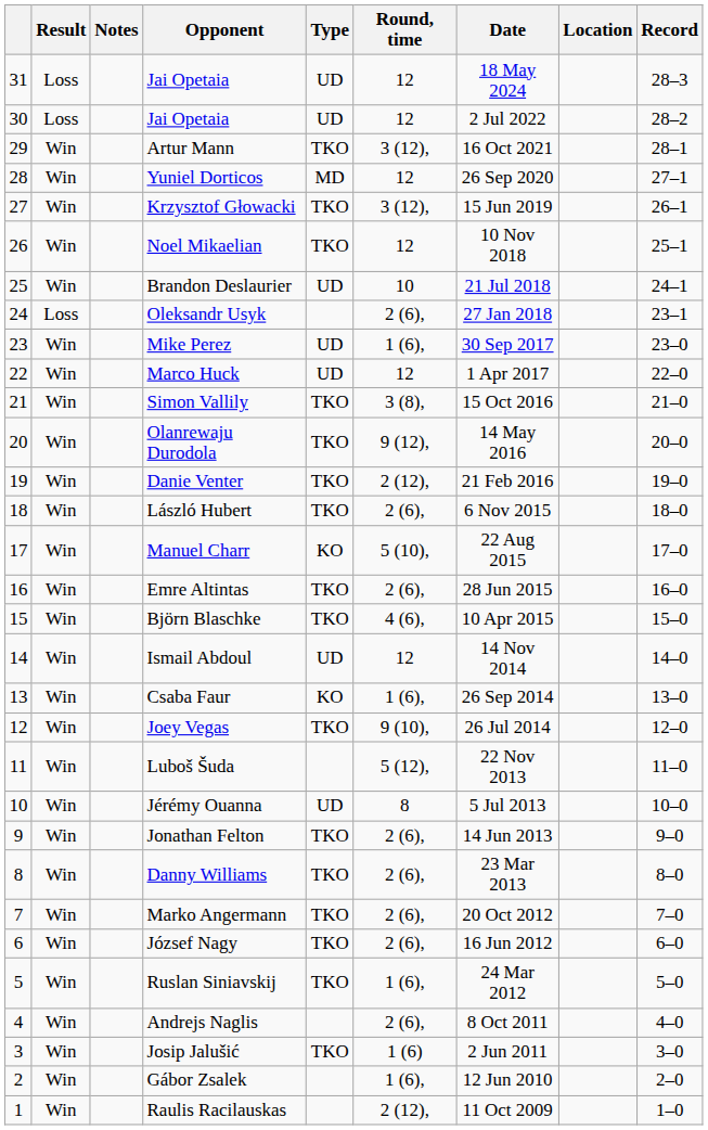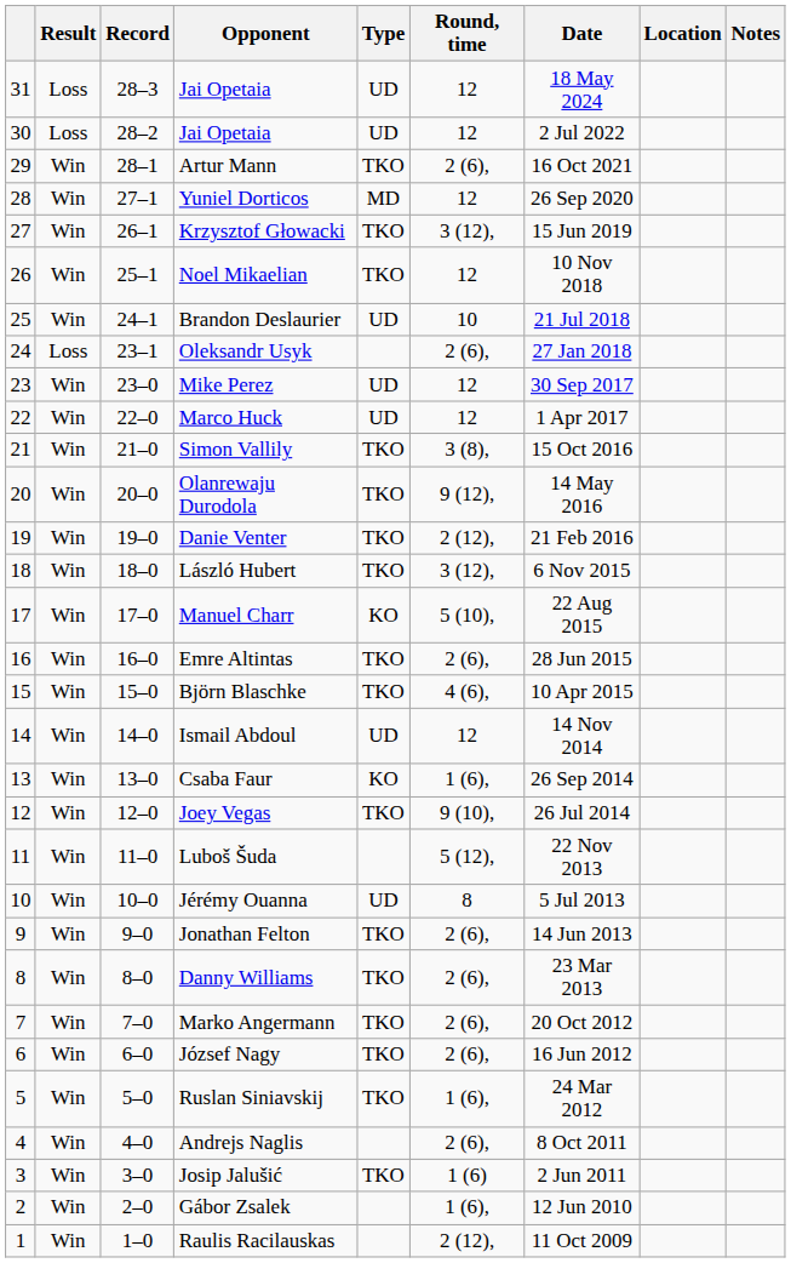 <table class=wikitable style=text-align:center>
 <tr>
 <th></th>
 <th>Result</th>
-<th>Notes</th>
+<th>Record</th>
 <th>Opponent</th>
 <th>Type</th>
 <th>Round, time</th>
 <th>Date</th>
 <th>Location</th>
-<th>Record</th>
+<th>Notes</th>
 </tr>
 <tr>
 <td>31</td>
 <td>Loss</td>
-<td style="text-align:left;"></td>
+<td>28–3</td>
 <td align=left><a href='#'>Jai Opetaia</a></td>
 <td>UD</td>
 <td>12</td>
 <td><a href='#'>18 May 2024</a></td>
 <td align=left></td>
-<td>28–3</td>
+<td style="text-align:left;"></td>
 </tr>
 <tr>
 <td>30</td>
 <td>Loss</td>
-<td align=left></td>
+<td>28–2</td>
 <td align=left><a href='#'>Jai Opetaia</a></td>
 <td>UD</td>
 <td>12</td>
 <td>2 Jul 2022</td>
 <td align=left></td>
-<td>28–2</td>
+<td align=left></td>
 </tr>
 <tr>
 <td>29</td>
 <td>Win</td>
-<td align=left></td>
+<td>28–1</td>
 <td align=left>Artur Mann</td>
 <td>TKO</td>
-<td>3 (12), </td>
+<td>2 (6), </td>
 <td>16 Oct 2021</td>
 <td align=left></td>
-<td>28–1</td>
+<td align=left></td>
 </tr>
 <tr>
 <td>28</td>
 <td>Win</td>
-<td align=left></td>
+<td>27–1</td>
 <td align=left><a href='#'>Yuniel Dorticos</a></td>
 <td>MD</td>
 <td>12</td>
 <td>26 Sep 2020</td>
 <td align=left></td>
-<td>27–1</td>
+<td align=left></td>
 </tr>
 <tr>
 <td>27</td>
 <td>Win</td>
-<td align=left></td>
+<td>26–1</td>
 <td align=left><a href='#'>Krzysztof Głowacki</a></td>
 <td>TKO</td>
 <td>3 (12), </td>
 <td>15 Jun 2019</td>
 <td align=left></td>
-<td>26–1</td>
+<td align=left></td>
 </tr>
 <tr>
 <td>26</td>
 <td>Win</td>
-<td align=left></td>
+<td>25–1</td>
 <td align=left><a href='#'>Noel Mikaelian</a></td>
 <td>TKO</td>
 <td>12</td>
 <td>10 Nov 2018</td>
 <td align=left></td>
-<td>25–1</td>
+<td align=left></td>
 </tr>
 <tr>
 <td>25</td>
 <td>Win</td>
-<td align=left></td>
+<td>24–1</td>
 <td align=left>Brandon Deslaurier</td>
 <td>UD</td>
 <td>10</td>
 <td><a href='#'>21 Jul 2018</a></td>
 <td align=left></td>
-<td>24–1</td>
+<td align=left></td>
 </tr>
 <tr>
 <td>24</td>
 <td>Loss</td>
-<td align=left></td>
+<td>23–1</td>
 <td align=left><a href='#'>Oleksandr Usyk</a></td>
 <td></td>
 <td>2 (6), </td>
 <td><a href='#'>27 Jan 2018</a></td>
 <td align=left></td>
-<td>23–1</td>
+<td align=left></td>
 </tr>
 <tr>
 <td>23</td>
 <td>Win</td>
-<td align=left></td>
+<td>23–0</td>
 <td align=left><a href='#'>Mike Perez</a></td>
 <td>UD</td>
-<td>1 (6), </td>
+<td>12</td>
 <td><a href='#'>30 Sep 2017</a></td>
 <td align=left></td>
-<td>23–0</td>
+<td align=left></td>
 </tr>
 <tr>
 <td>22</td>
 <td>Win</td>
-<td align=left></td>
+<td>22–0</td>
 <td align=left><a href='#'>Marco Huck</a></td>
 <td>UD</td>
 <td>12</td>
 <td>1 Apr 2017</td>
 <td align=left></td>
-<td>22–0</td>
+<td align=left></td>
 </tr>
 <tr>
 <td>21</td>
 <td>Win</td>
-<td align=left></td>
+<td>21–0</td>
 <td align=left><a href='#'>Simon Vallily</a></td>
 <td>TKO</td>
 <td>3 (8), </td>
 <td>15 Oct 2016</td>
 <td align=left></td>
-<td>21–0</td>
+<td align=left></td>
 </tr>
 <tr>
 <td>20</td>
 <td>Win</td>
-<td align=left></td>
+<td>20–0</td>
 <td align=left><a href='#'>Olanrewaju Durodola</a></td>
 <td>TKO</td>
 <td>9 (12), </td>
 <td>14 May 2016</td>
 <td align=left></td>
-<td>20–0</td>
+<td align=left></td>
 </tr>
 <tr>
 <td>19</td>
 <td>Win</td>
-<td align=left></td>
+<td>19–0</td>
 <td align=left><a href='#'>Danie Venter</a></td>
 <td>TKO</td>
 <td>2 (12), </td>
 <td>21 Feb 2016</td>
 <td align=left></td>
-<td>19–0</td>
+<td align=left></td>
 </tr>
 <tr>
 <td>18</td>
 <td>Win</td>
-<td align=left></td>
+<td>18–0</td>
 <td align=left>László Hubert</td>
 <td>TKO</td>
-<td>2 (6), </td>
+<td>3 (12), </td>
 <td>6 Nov 2015</td>
 <td align=left></td>
-<td>18–0</td>
+<td align=left></td>
 </tr>
 <tr>
 <td>17</td>
 <td>Win</td>
-<td align=left></td>
+<td>17–0</td>
 <td align=left><a href='#'>Manuel Charr</a></td>
 <td>KO</td>
 <td>5 (10), </td>
 <td>22 Aug 2015</td>
 <td align=left></td>
-<td>17–0</td>
+<td align=left></td>
 </tr>
 <tr>
 <td>16</td>
 <td>Win</td>
-<td align=left></td>
+<td>16–0</td>
 <td align=left>Emre Altintas</td>
 <td>TKO</td>
 <td>2 (6), </td>
 <td>28 Jun 2015</td>
 <td align=left></td>
-<td>16–0</td>
+<td align=left></td>
 </tr>
 <tr>
 <td>15</td>
 <td>Win</td>
-<td align=left></td>
+<td>15–0</td>
 <td align=left>Björn Blaschke</td>
 <td>TKO</td>
 <td>4 (6), </td>
 <td>10 Apr 2015</td>
 <td align=left></td>
-<td>15–0</td>
+<td align=left></td>
 </tr>
 <tr>
 <td>14</td>
 <td>Win</td>
-<td align=left></td>
+<td>14–0</td>
 <td align=left>Ismail Abdoul</td>
 <td>UD</td>
 <td>12</td>
 <td>14 Nov 2014</td>
 <td align=left></td>
-<td>14–0</td>
+<td align=left></td>
 </tr>
 <tr>
 <td>13</td>
 <td>Win</td>
-<td align=left></td>
+<td>13–0</td>
 <td align=left>Csaba Faur</td>
 <td>KO</td>
 <td>1 (6), </td>
 <td>26 Sep 2014</td>
 <td align=left></td>
-<td>13–0</td>
+<td align=left></td>
 </tr>
 <tr>
 <td>12</td>
 <td>Win</td>
-<td align=left></td>
+<td>12–0</td>
 <td align=left><a href='#'>Joey Vegas</a></td>
 <td>TKO</td>
 <td>9 (10), </td>
 <td>26 Jul 2014</td>
 <td align=left></td>
-<td>12–0</td>
+<td align=left></td>
 </tr>
 <tr>
 <td>11</td>
 <td>Win</td>
-<td align=left></td>
+<td>11–0</td>
 <td align=left>Luboš Šuda</td>
 <td></td>
 <td>5 (12), </td>
 <td>22 Nov 2013</td>
 <td align=left></td>
-<td>11–0</td>
+<td align=left></td>
 </tr>
 <tr>
 <td>10</td>
 <td>Win</td>
-<td align=left></td>
+<td>10–0</td>
 <td align=left>Jérémy Ouanna</td>
 <td>UD</td>
 <td>8</td>
 <td>5 Jul 2013</td>
 <td align=left></td>
-<td>10–0</td>
+<td align=left></td>
 </tr>
 <tr>
 <td>9</td>
 <td>Win</td>
-<td align=left></td>
+<td>9–0</td>
 <td align=left>Jonathan Felton</td>
 <td>TKO</td>
 <td>2 (6), </td>
 <td>14 Jun 2013</td>
 <td align=left></td>
-<td>9–0</td>
+<td align=left></td>
 </tr>
 <tr>
 <td>8</td>
 <td>Win</td>
-<td align=left></td>
+<td>8–0</td>
 <td align=left><a href='#'>Danny Williams</a></td>
 <td>TKO</td>
 <td>2 (6), </td>
 <td>23 Mar 2013</td>
 <td align=left></td>
-<td>8–0</td>
+<td align=left></td>
 </tr>
 <tr>
 <td>7</td>
 <td>Win</td>
-<td align=left></td>
+<td>7–0</td>
 <td align=left>Marko Angermann</td>
 <td>TKO</td>
 <td>2 (6), </td>
 <td>20 Oct 2012</td>
 <td align=left></td>
-<td>7–0</td>
+<td align=left></td>
 </tr>
 <tr>
 <td>6</td>
 <td>Win</td>
-<td align=left></td>
+<td>6–0</td>
 <td align=left>József Nagy</td>
 <td>TKO</td>
 <td>2 (6), </td>
 <td>16 Jun 2012</td>
 <td align=left></td>
-<td>6–0</td>
+<td align=left></td>
 </tr>
 <tr>
 <td>5</td>
 <td>Win</td>
-<td align=left></td>
+<td>5–0</td>
 <td align=left>Ruslan Siniavskij</td>
 <td>TKO</td>
 <td>1 (6), </td>
 <td>24 Mar 2012</td>
 <td align=left></td>
-<td>5–0</td>
+<td align=left></td>
 </tr>
 <tr>
 <td>4</td>
 <td>Win</td>
-<td align=left></td>
+<td>4–0</td>
 <td align=left>Andrejs Naglis</td>
 <td></td>
 <td>2 (6), </td>
 <td>8 Oct 2011</td>
 <td align=left></td>
-<td>4–0</td>
+<td align=left></td>
 </tr>
 <tr>
 <td>3</td>
 <td>Win</td>
-<td align=left></td>
+<td>3–0</td>
 <td align=left>Josip Jalušić</td>
 <td>TKO</td>
 <td>1 (6)</td>
 <td>2 Jun 2011</td>
 <td align=left></td>
-<td>3–0</td>
+<td align=left></td>
 </tr>
 <tr>
 <td>2</td>
 <td>Win</td>
-<td align=left></td>
+<td>2–0</td>
 <td align=left>Gábor Zsalek</td>
 <td></td>
 <td>1 (6), </td>
 <td>12 Jun 2010</td>
 <td align=left></td>
-<td>2–0</td>
+<td align=left></td>
 </tr>
 <tr>
 <td>1</td>
 <td>Win</td>
-<td align=left></td>
+<td>1–0</td>
 <td align=left>Raulis Racilauskas</td>
 <td></td>
 <td>2 (12), </td>
 <td>11 Oct 2009</td>
 <td align=left></td>
-<td>1–0</td>
+<td align=left></td>
 </tr>
 </table>
